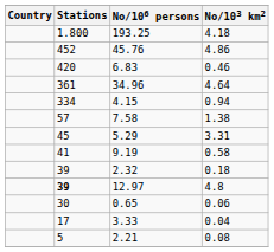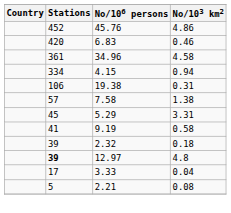 <table class="wikitable">
 <tr>
 </tr>
 <tr>
 <th>Country</th>
 <th>Stations</th>
 <th>No/10<sup>6</sup> persons</th>
 <th>No/10<sup>3</sup> km<sup>2</sup></th>
-</tr>
-<tr>
-<td></td>
-<td>1.800</td>
-<td>193.25</td>
-<td>4.18</td>
 </tr>
 <tr>
 <td></td>
 <td>452</td>
 <td>45.76</td>
 <td>4.86</td>
 </tr>
 <tr>
 <td></td>
 <td>420</td>
 <td>6.83</td>
 <td>0.46</td>
 </tr>
 <tr>
 <td></td>
 <td>361</td>
 <td>34.96</td>
-<td>4.64</td>
+<td>4.58</td>
 </tr>
 <tr>
 <td></td>
 <td>334</td>
 <td>4.15</td>
 <td>0.94</td>
+</tr>
+<tr>
+<td></td>
+<td>106</td>
+<td>19.38</td>
+<td>0.31</td>
 </tr>
 <tr>
 <td></td>
 <td>57</td>
 <td>7.58</td>
 <td>1.38</td>
 </tr>
 <tr>
 <td></td>
 <td>45</td>
 <td>5.29</td>
 <td>3.31</td>
 </tr>
 <tr>
 <td></td>
 <td>41</td>
 <td>9.19</td>
 <td>0.58</td>
 </tr>
 <tr>
 <td></td>
 <td>39</td>
 <td>2.32</td>
 <td>0.18</td>
 </tr>
 <tr>
 <td></td>
 <td><strong>39</strong></td>
 <td>12.97</td>
 <td>4.8</td>
 </tr>
 <tr>
 <td></td>
-<td>30</td>
-<td>0.65</td>
-<td>0.06</td>
-</tr>
-<tr>
-<td></td>
 <td>17</td>
 <td>3.33</td>
 <td>0.04</td>
 </tr>
 <tr>
 <td></td>
 <td>5</td>
 <td>2.21</td>
 <td>0.08</td>
 </tr>
 <tr>
 </tr>
 </table>
